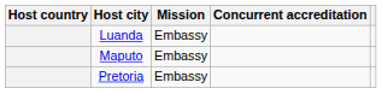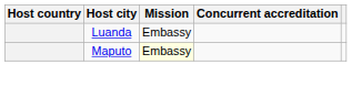 <table class="wikitable plainrowheaders" style="text-align:center;">
 <tr>
 <th scope="col">Host country</th>
 <th scope="col">Host city</th>
 <th scope="col">Mission</th>
 <th scope="col">Concurrent accreditation</th>
 <th scope="col"></th>
 </tr>
 <tr>
 <th scope="row"></th>
 <td><a href='#'>Luanda</a></td>
 <td>Embassy</td>
 <td></td>
 <td></td>
 </tr>
 <tr>
 <th scope="row"></th>
 <td><a href='#'>Maputo</a></td>
-<td>Embassy</td>
-<td></td>
-<td></td>
-</tr>
-<tr>
-<th scope="row"></th>
-<td><a href='#'>Pretoria</a></td>
-<td>Embassy</td>
+<td style="background: lightyellow;">Embassy</td>
 <td></td>
 <td></td>
 </tr>
 </table>
